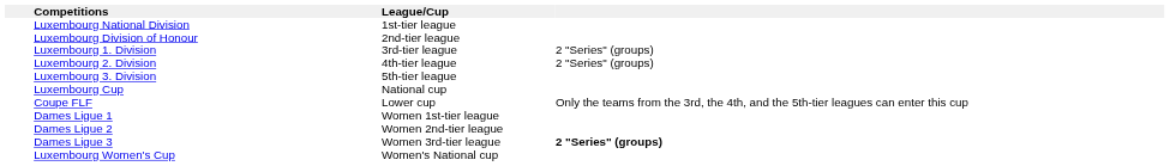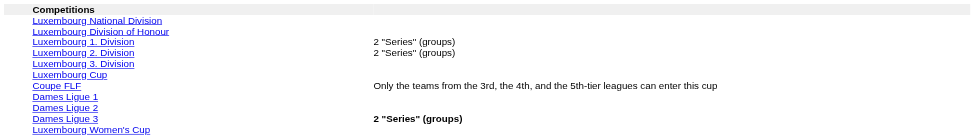 <table width="100%" cellspacing="0" cellpadding="0">
 <tr bgcolor="F0F0F0">
 <th width="2.5%" align="left"></th>
 <th width="30%" align="left">Competitions</th>
-<th width="15%" align="left">League/Cup</th>
 <th width="52.5%" align="left"></th>
 </tr>
 <tr>
 <td></td>
 <td><a href='#'>Luxembourg National Division</a></td>
-<td>1st-tier league</td>
 <td> </td>
 </tr>
 <tr>
 <td></td>
 <td><a href='#'>Luxembourg Division of Honour</a></td>
-<td>2nd-tier league</td>
 <td> </td>
 </tr>
 <tr>
 <td></td>
 <td><a href='#'>Luxembourg 1. Division</a></td>
-<td>3rd-tier league</td>
 <td>2 "Series" (groups)</td>
 </tr>
 <tr>
 <td></td>
 <td><a href='#'>Luxembourg 2. Division</a></td>
-<td>4th-tier league</td>
 <td>2 "Series" (groups)</td>
 </tr>
 <tr>
 <td></td>
 <td><a href='#'>Luxembourg 3. Division</a></td>
-<td>5th-tier league</td>
 <td> </td>
 </tr>
 <tr>
 <td></td>
 <td><a href='#'>Luxembourg Cup</a></td>
-<td>National cup</td>
 <td> </td>
 </tr>
 <tr>
 <td></td>
 <td><a href='#'>Coupe FLF</a></td>
-<td>Lower cup</td>
 <td>Only the teams from the 3rd, the 4th, and the 5th-tier leagues can enter this cup</td>
 </tr>
 <tr>
 <td></td>
 <td><a href='#'>Dames Ligue 1</a></td>
-<td>Women 1st-tier league</td>
 <td> </td>
 </tr>
 <tr>
 <td></td>
 <td><a href='#'>Dames Ligue 2</a></td>
-<td>Women 2nd-tier league</td>
 <td> </td>
 </tr>
 <tr>
 <td></td>
 <td><a href='#'>Dames Ligue 3</a></td>
-<td>Women 3rd-tier league</td>
 <td><strong>2 "Series" (groups)</strong></td>
 </tr>
 <tr>
 <td></td>
 <td><a href='#'>Luxembourg Women's Cup</a></td>
-<td>Women's National cup</td>
 <td></td>
 </tr>
 </table>
